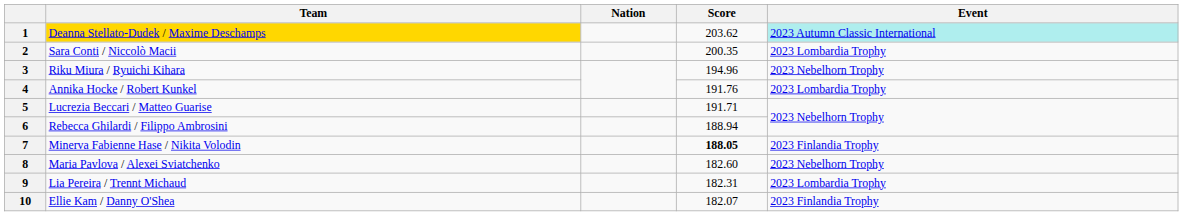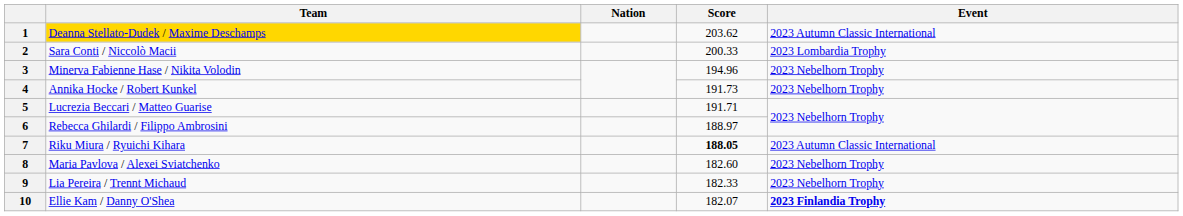 <table class="wikitable sortable" style="text-align:left; width:80%">
 <tr>
 <th scope="col"></th>
 <th scope="col">Team</th>
 <th scope="col">Nation</th>
 <th scope="col">Score</th>
 <th scope="col">Event</th>
 </tr>
 <tr>
 <th scope="row">1</th>
 <td style="background: gold;"><a href='#'>Deanna Stellato-Dudek</a> / <a href='#'>Maxime Deschamps</a></td>
 <td></td>
 <td style="text-align:center;">203.62</td>
-<td style="background: paleturquoise;"><a href='#'>2023 Autumn Classic International</a></td>
+<td><a href='#'>2023 Autumn Classic International</a></td>
 </tr>
 <tr>
 <th scope="row">2</th>
 <td><a href='#'>Sara Conti</a> / <a href='#'>Niccolò Macii</a></td>
 <td></td>
-<td style="text-align:center;">200.35</td>
+<td style="text-align:center;">200.33</td>
 <td><a href='#'>2023 Lombardia Trophy</a></td>
 </tr>
 <tr>
 <th scope="row">3</th>
-<td><a href='#'>Riku Miura</a> / <a href='#'>Ryuichi Kihara</a></td>
+<td><a href='#'>Minerva Fabienne Hase</a> / <a href='#'>Nikita Volodin</a></td>
 <td rowspan="2"></td>
 <td style="text-align:center;">194.96</td>
 <td><a href='#'>2023 Nebelhorn Trophy</a></td>
 </tr>
 <tr>
 <th scope="row">4</th>
 <td><a href='#'>Annika Hocke</a> / <a href='#'>Robert Kunkel</a></td>
-<td style="text-align:center;">191.76</td>
-<td><a href='#'>2023 Lombardia Trophy</a></td>
+<td style="text-align:center;">191.73</td>
+<td><a href='#'>2023 Nebelhorn Trophy</a></td>
 </tr>
 <tr>
 <th scope="row">5</th>
 <td><a href='#'>Lucrezia Beccari</a> / <a href='#'>Matteo Guarise</a></td>
 <td></td>
 <td style="text-align:center;">191.71</td>
 <td rowspan="2"><a href='#'>2023 Nebelhorn Trophy</a></td>
 </tr>
 <tr>
 <th scope="row">6</th>
 <td><a href='#'>Rebecca Ghilardi</a> / <a href='#'>Filippo Ambrosini</a></td>
 <td></td>
-<td style="text-align:center;">188.94</td>
+<td style="text-align:center;">188.97</td>
 </tr>
 <tr>
 <th scope="row">7</th>
-<td><a href='#'>Minerva Fabienne Hase</a> / <a href='#'>Nikita Volodin</a></td>
+<td><a href='#'>Riku Miura</a> / <a href='#'>Ryuichi Kihara</a></td>
 <td></td>
 <td style="text-align:center;"><strong>188.05</strong></td>
-<td><a href='#'>2023 Finlandia Trophy</a></td>
+<td><a href='#'>2023 Autumn Classic International</a></td>
 </tr>
 <tr>
 <th scope="row">8</th>
 <td><a href='#'>Maria Pavlova</a> / <a href='#'>Alexei Sviatchenko</a></td>
 <td></td>
 <td style="text-align:center;">182.60</td>
 <td><a href='#'>2023 Nebelhorn Trophy</a></td>
 </tr>
 <tr>
 <th scope="row">9</th>
 <td><a href='#'>Lia Pereira</a> / <a href='#'>Trennt Michaud</a></td>
 <td></td>
-<td style="text-align:center;">182.31</td>
-<td><a href='#'>2023 Lombardia Trophy</a></td>
+<td style="text-align:center;">182.33</td>
+<td><a href='#'>2023 Nebelhorn Trophy</a></td>
 </tr>
 <tr>
 <th scope="row">10</th>
 <td><a href='#'>Ellie Kam</a> / <a href='#'>Danny O'Shea</a></td>
 <td></td>
 <td style="text-align:center;">182.07</td>
-<td><a href='#'>2023 Finlandia Trophy</a></td>
+<td><strong><a href='#'>2023 Finlandia Trophy</a></strong></td>
 </tr>
 </table>
